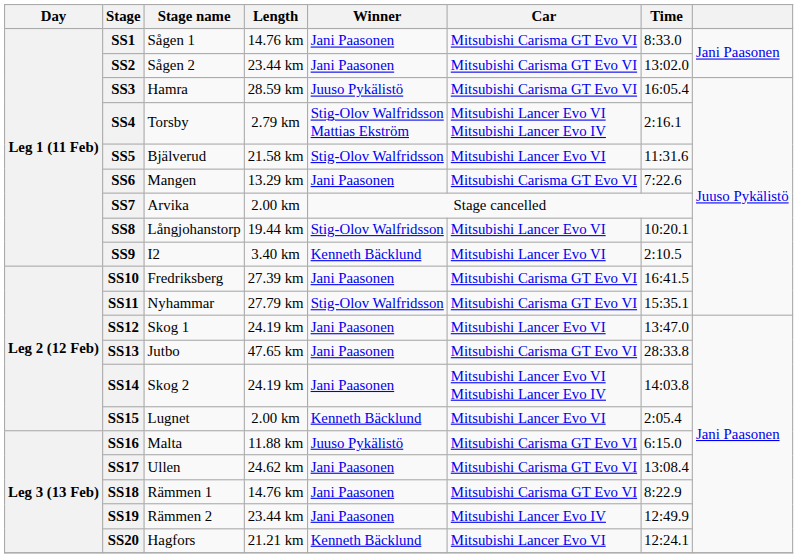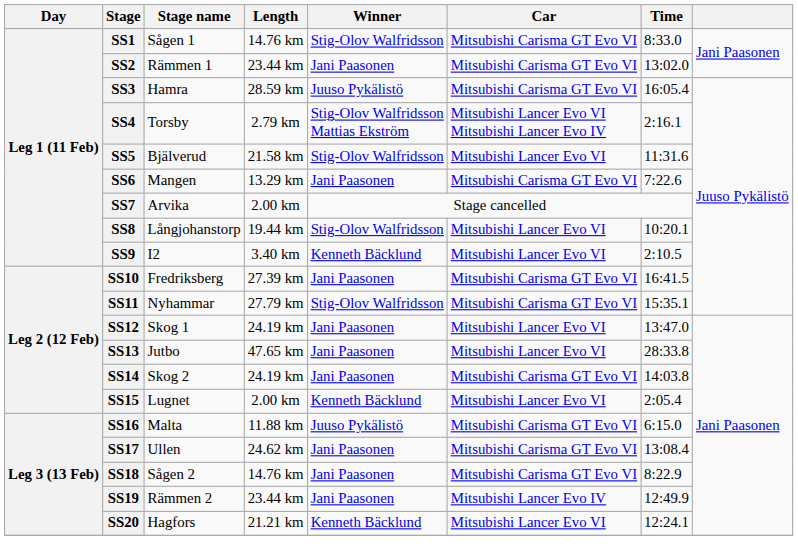 <table class="wikitable" style="font-size: 85%;">
 <tr>
 <th>Day</th>
 <th>Stage</th>
 <th>Stage name</th>
 <th>Length</th>
 <th>Winner</th>
 <th>Car</th>
 <th>Time</th>
 <th></th>
 </tr>
 <tr>
 <th rowspan="9">Leg 1 (11 Feb)</th>
 <th>SS1</th>
 <td>Sågen 1</td>
 <td align="center">14.76 km</td>
-<td> <a href='#'>Jani Paasonen</a></td>
+<td> <a href='#'>Stig-Olov Walfridsson</a></td>
 <td><a href='#'>Mitsubishi Carisma GT Evo VI</a></td>
 <td>8:33.0</td>
 <td rowspan="2"> <a href='#'>Jani Paasonen</a></td>
 </tr>
 <tr>
 <th>SS2</th>
-<td>Sågen 2</td>
+<td>Rämmen 1</td>
 <td align="center">23.44 km</td>
 <td> <a href='#'>Jani Paasonen</a></td>
 <td><a href='#'>Mitsubishi Carisma GT Evo VI</a></td>
 <td>13:02.0</td>
 </tr>
 <tr>
 <th>SS3</th>
 <td>Hamra</td>
 <td align="center">28.59 km</td>
 <td> <a href='#'>Juuso Pykälistö</a></td>
 <td><a href='#'>Mitsubishi Carisma GT Evo VI</a></td>
 <td>16:05.4</td>
 <td rowspan="9"> <a href='#'>Juuso Pykälistö</a></td>
 </tr>
 <tr>
 <th>SS4</th>
 <td>Torsby</td>
 <td align="center">2.79 km</td>
 <td> <a href='#'>Stig-Olov Walfridsson</a><br> <a href='#'>Mattias Ekström</a></td>
 <td><a href='#'>Mitsubishi Lancer Evo VI</a><br><a href='#'>Mitsubishi Lancer Evo IV</a></td>
 <td>2:16.1</td>
 </tr>
 <tr>
 <th>SS5</th>
 <td>Bjälverud</td>
 <td align="center">21.58 km</td>
 <td> <a href='#'>Stig-Olov Walfridsson</a></td>
 <td><a href='#'>Mitsubishi Lancer Evo VI</a></td>
 <td>11:31.6</td>
 </tr>
 <tr>
 <th>SS6</th>
 <td>Mangen</td>
 <td align="center">13.29 km</td>
 <td> <a href='#'>Jani Paasonen</a></td>
 <td><a href='#'>Mitsubishi Carisma GT Evo VI</a></td>
 <td>7:22.6</td>
 </tr>
 <tr>
 <th>SS7</th>
 <td>Arvika</td>
 <td align="center">2.00 km</td>
 <td colspan="3" align="center">Stage cancelled</td>
 </tr>
 <tr>
 <th>SS8</th>
 <td>Långjohanstorp</td>
 <td align="center">19.44 km</td>
 <td> <a href='#'>Stig-Olov Walfridsson</a></td>
 <td><a href='#'>Mitsubishi Lancer Evo VI</a></td>
 <td>10:20.1</td>
 </tr>
 <tr>
 <th>SS9</th>
 <td>I2</td>
 <td align="center">3.40 km</td>
 <td> <a href='#'>Kenneth Bäcklund</a></td>
 <td><a href='#'>Mitsubishi Lancer Evo VI</a></td>
 <td>2:10.5</td>
 </tr>
 <tr>
 <th rowspan="6">Leg 2 (12 Feb)</th>
 <th>SS10</th>
 <td>Fredriksberg</td>
 <td align="center">27.39 km</td>
 <td> <a href='#'>Jani Paasonen</a></td>
 <td><a href='#'>Mitsubishi Carisma GT Evo VI</a></td>
 <td>16:41.5</td>
 </tr>
 <tr>
 <th>SS11</th>
 <td>Nyhammar</td>
 <td align="center">27.79 km</td>
 <td> <a href='#'>Stig-Olov Walfridsson</a></td>
 <td><a href='#'>Mitsubishi Carisma GT Evo VI</a></td>
 <td>15:35.1</td>
 </tr>
 <tr>
 <th>SS12</th>
 <td>Skog 1</td>
 <td align="center">24.19 km</td>
 <td> <a href='#'>Jani Paasonen</a></td>
 <td><a href='#'>Mitsubishi Lancer Evo VI</a></td>
 <td>13:47.0</td>
 <td rowspan="9"> <a href='#'>Jani Paasonen</a></td>
 </tr>
 <tr>
 <th>SS13</th>
 <td>Jutbo</td>
 <td align="center">47.65 km</td>
 <td> <a href='#'>Jani Paasonen</a></td>
-<td><a href='#'>Mitsubishi Carisma GT Evo VI</a></td>
+<td><a href='#'>Mitsubishi Lancer Evo VI</a></td>
 <td>28:33.8</td>
 </tr>
 <tr>
 <th>SS14</th>
 <td>Skog 2</td>
 <td align="center">24.19 km</td>
 <td> <a href='#'>Jani Paasonen</a></td>
-<td><a href='#'>Mitsubishi Lancer Evo VI</a><br><a href='#'>Mitsubishi Lancer Evo IV</a></td>
+<td><a href='#'>Mitsubishi Carisma GT Evo VI</a></td>
 <td>14:03.8</td>
 </tr>
 <tr>
 <th>SS15</th>
 <td>Lugnet</td>
 <td align="center">2.00 km</td>
 <td> <a href='#'>Kenneth Bäcklund</a></td>
 <td><a href='#'>Mitsubishi Lancer Evo VI</a></td>
 <td>2:05.4</td>
 </tr>
 <tr>
 <th rowspan="5">Leg 3 (13 Feb)</th>
 <th>SS16</th>
 <td>Malta</td>
 <td align="center">11.88 km</td>
 <td> <a href='#'>Juuso Pykälistö</a></td>
 <td><a href='#'>Mitsubishi Carisma GT Evo VI</a></td>
 <td>6:15.0</td>
 </tr>
 <tr>
 <th>SS17</th>
 <td>Ullen</td>
 <td align="center">24.62 km</td>
 <td> <a href='#'>Jani Paasonen</a></td>
 <td><a href='#'>Mitsubishi Carisma GT Evo VI</a></td>
 <td>13:08.4</td>
 </tr>
 <tr>
 <th>SS18</th>
-<td>Rämmen 1</td>
+<td>Sågen 2</td>
 <td align="center">14.76 km</td>
 <td> <a href='#'>Jani Paasonen</a></td>
 <td><a href='#'>Mitsubishi Carisma GT Evo VI</a></td>
 <td>8:22.9</td>
 </tr>
 <tr>
 <th>SS19</th>
 <td>Rämmen 2</td>
 <td align="center">23.44 km</td>
 <td> <a href='#'>Jani Paasonen</a></td>
 <td><a href='#'>Mitsubishi Lancer Evo IV</a></td>
 <td>12:49.9</td>
 </tr>
 <tr>
 <th>SS20</th>
 <td>Hagfors</td>
 <td align="center">21.21 km</td>
 <td> <a href='#'>Kenneth Bäcklund</a></td>
 <td><a href='#'>Mitsubishi Lancer Evo VI</a></td>
 <td>12:24.1</td>
 </tr>
 <tr>
 </tr>
 </table>
